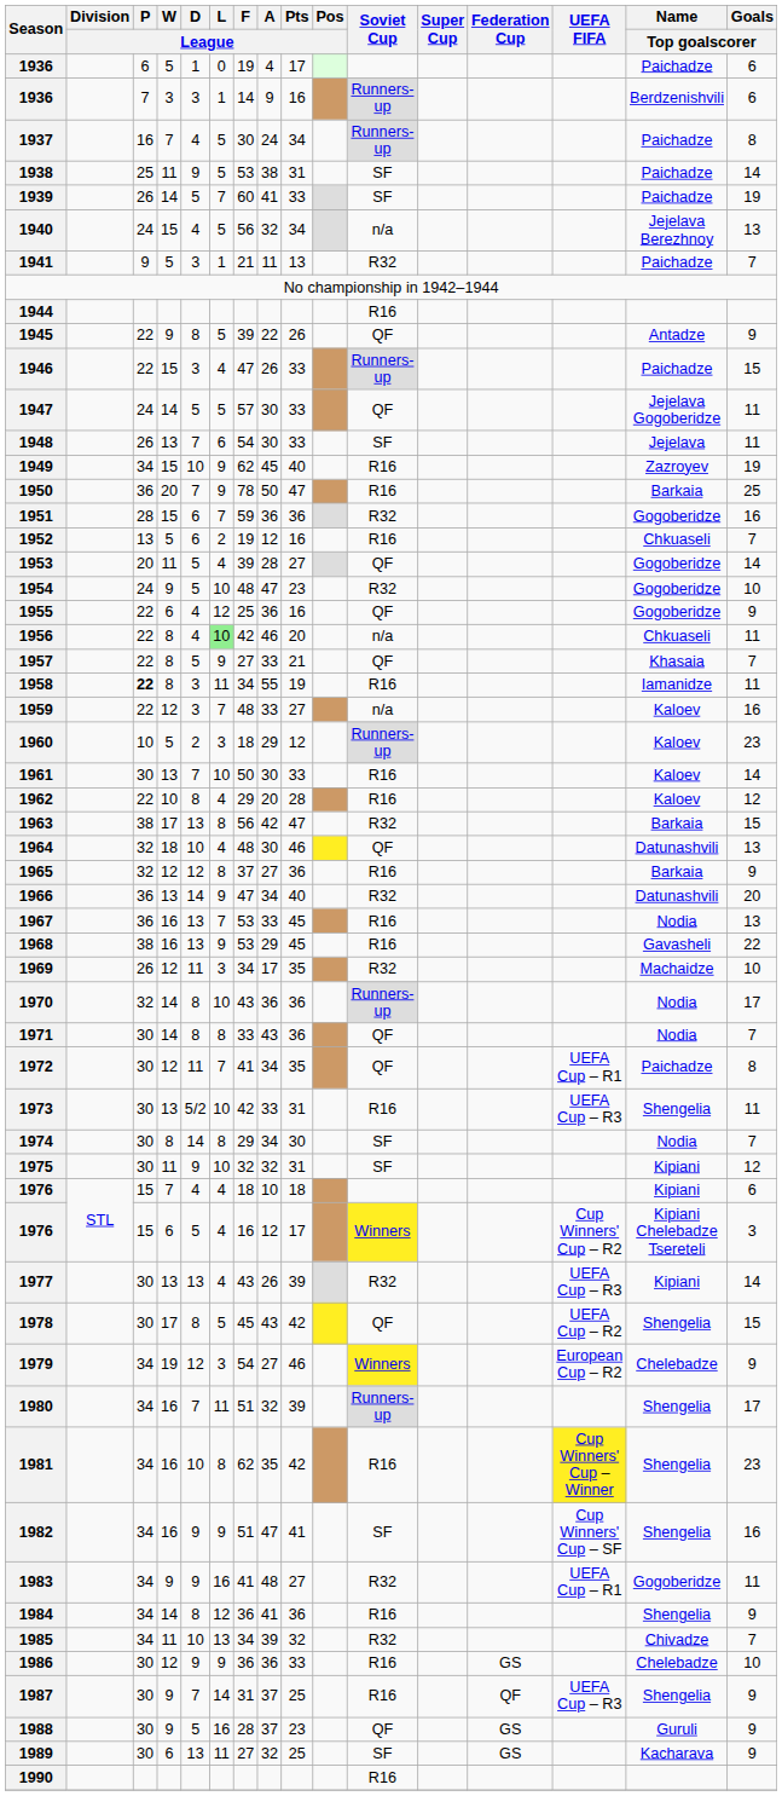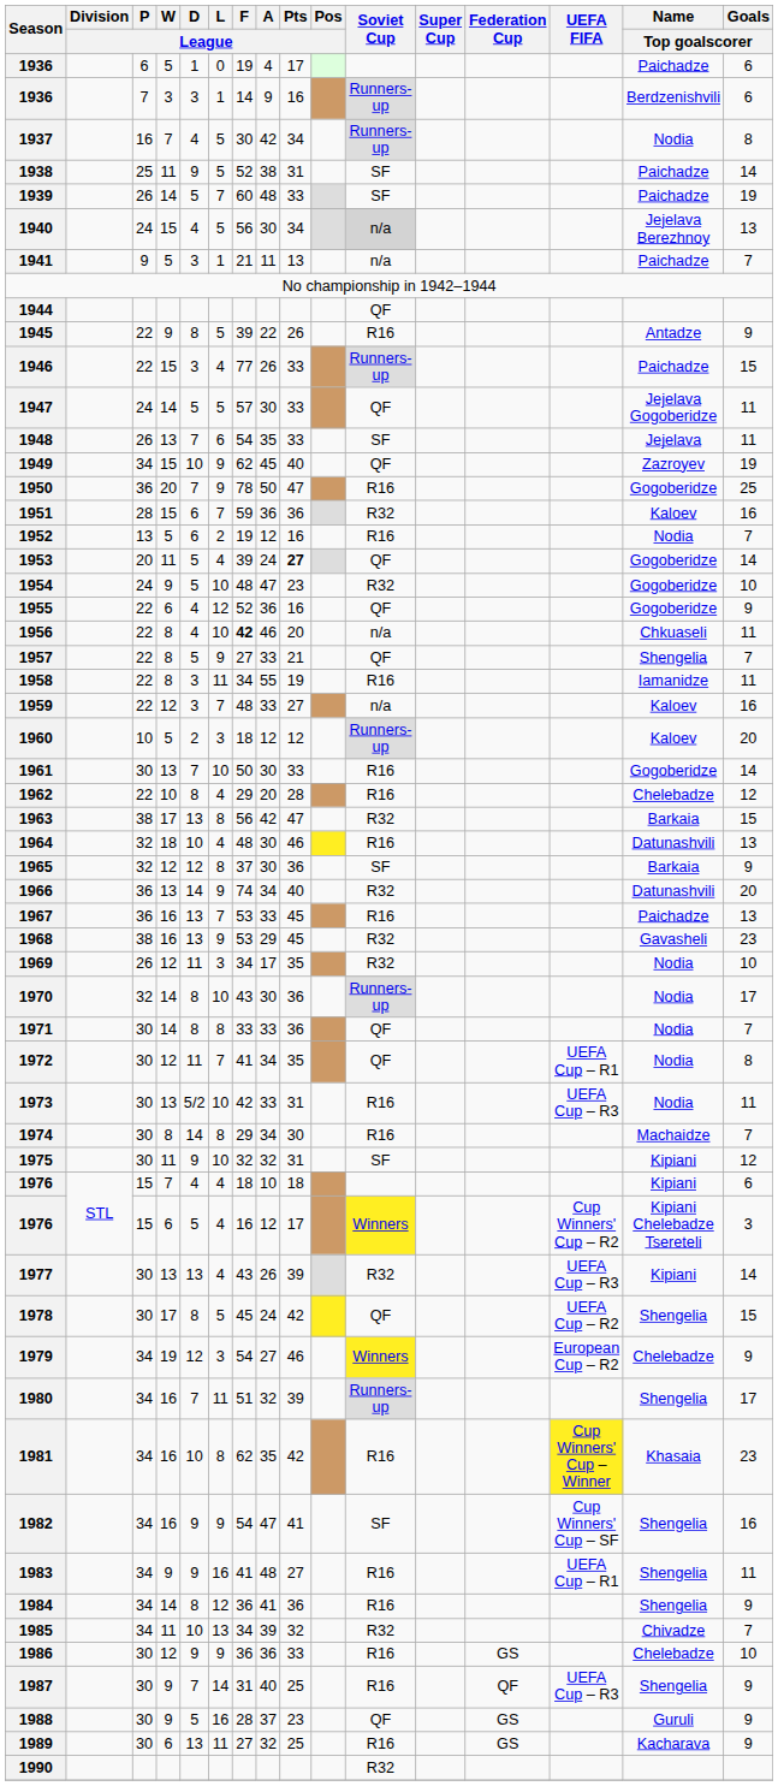 <table class="wikitable sortable" style="text-align: center">
 <tr>
 <th rowspan="2" scope="col">Season</th>
 <th scope="col">Division</th>
 <th width="20" scope="col">P</th>
 <th width="20" scope="col">W</th>
 <th width="20" scope="col">D</th>
 <th width="20" scope="col">L</th>
 <th width="20" scope="col">F</th>
 <th width="20" scope="col">A</th>
 <th width="20" scope="col">Pts</th>
 <th scope="col">Pos</th>
 <th rowspan="2" scope="col"><a href='#'>Soviet Cup</a></th>
 <th rowspan="2" scope="col"><a href='#'>Super Cup</a></th>
 <th rowspan="2" scope="col"><a href='#'>Federation Cup</a></th>
 <th rowspan="2" scope="col"><a href='#'>UEFA</a><br><a href='#'>FIFA</a></th>
 <th scope="col">Name</th>
 <th scope="col">Goals</th>
 </tr>
 <tr class="unsortable">
 <th colspan="9" scope="col"><a href='#'>League</a></th>
 <th colspan="2" scope="col">Top goalscorer</th>
 </tr>
 <tr>
 <th scope="row">1936</th>
 <td></td>
 <td>6</td>
 <td>5</td>
 <td>1</td>
 <td>0</td>
 <td>19</td>
 <td>4</td>
 <td>17</td>
 <td style="background-color:#DFD;"></td>
 <td></td>
 <td></td>
 <td></td>
 <td></td>
 <td><a href='#'>Paichadze</a></td>
 <td>6</td>
 </tr>
 <tr>
 <th scope="row">1936</th>
 <td></td>
 <td>7</td>
 <td>3</td>
 <td>3</td>
 <td>1</td>
 <td>14</td>
 <td>9</td>
 <td>16</td>
 <td style="background:#cc9966;"></td>
 <td style="background-color:#DDD"><a href='#'>Runners-up</a></td>
 <td></td>
 <td></td>
 <td></td>
 <td><a href='#'>Berdzenishvili</a></td>
 <td>6</td>
 </tr>
 <tr>
 <th scope="row">1937</th>
 <td></td>
 <td>16</td>
 <td>7</td>
 <td>4</td>
 <td>5</td>
 <td>30</td>
-<td>24</td>
+<td>42</td>
 <td>34</td>
 <td></td>
 <td style="background-color:#DDD"><a href='#'>Runners-up</a></td>
 <td></td>
 <td></td>
 <td></td>
-<td><a href='#'>Paichadze</a></td>
+<td><a href='#'>Nodia</a></td>
 <td>8</td>
 </tr>
 <tr>
 <th scope="row">1938</th>
 <td></td>
 <td>25</td>
 <td>11</td>
 <td>9</td>
 <td>5</td>
-<td>53</td>
+<td>52</td>
 <td>38</td>
 <td>31</td>
 <td></td>
 <td>SF</td>
 <td></td>
 <td></td>
 <td></td>
 <td><a href='#'>Paichadze</a></td>
 <td>14</td>
 </tr>
 <tr>
 <th scope="row">1939</th>
 <td></td>
 <td>26</td>
 <td>14</td>
 <td>5</td>
 <td>7</td>
 <td>60</td>
-<td>41</td>
+<td>48</td>
 <td>33</td>
 <td style="background-color:#DDD;"></td>
 <td>SF</td>
 <td></td>
 <td></td>
 <td></td>
 <td><a href='#'>Paichadze</a></td>
 <td>19</td>
 </tr>
 <tr>
 <th scope="row">1940</th>
 <td></td>
 <td>24</td>
 <td>15</td>
 <td>4</td>
 <td>5</td>
 <td>56</td>
-<td>32</td>
+<td>30</td>
 <td>34</td>
 <td style="background-color:#DDD;"></td>
-<td>n/a</td>
+<td style="background: lightgrey;">n/a</td>
 <td></td>
 <td></td>
 <td></td>
 <td><a href='#'>Jejelava</a><br><a href='#'>Berezhnoy</a></td>
 <td>13</td>
 </tr>
 <tr>
 <th scope="row">1941</th>
 <td></td>
 <td>9</td>
 <td>5</td>
 <td>3</td>
 <td>1</td>
 <td>21</td>
 <td>11</td>
 <td>13</td>
 <td></td>
-<td>R32</td>
+<td>n/a</td>
 <td></td>
 <td></td>
 <td></td>
 <td><a href='#'>Paichadze</a></td>
 <td>7</td>
 </tr>
 <tr>
 <td style="text-align:center;" colspan="16">No championship in 1942–1944</td>
 </tr>
 <tr>
 <th scope="row">1944</th>
 <td></td>
 <td></td>
 <td></td>
 <td></td>
 <td></td>
 <td></td>
 <td></td>
 <td></td>
 <td></td>
-<td>R16</td>
+<td>QF</td>
 <td></td>
 <td></td>
 <td></td>
 <td></td>
 <td></td>
 </tr>
 <tr>
 <th scope="row">1945</th>
 <td></td>
 <td>22</td>
 <td>9</td>
 <td>8</td>
 <td>5</td>
 <td>39</td>
 <td>22</td>
 <td>26</td>
 <td></td>
-<td>QF</td>
+<td>R16</td>
 <td></td>
 <td></td>
 <td></td>
 <td><a href='#'>Antadze</a></td>
 <td>9</td>
 </tr>
 <tr>
 <th scope="row">1946</th>
 <td></td>
 <td>22</td>
 <td>15</td>
 <td>3</td>
 <td>4</td>
-<td>47</td>
+<td>77</td>
 <td>26</td>
 <td>33</td>
 <td style="background:#cc9966;"></td>
 <td style="background-color:#DDD"><a href='#'>Runners-up</a></td>
 <td></td>
 <td></td>
 <td></td>
 <td><a href='#'>Paichadze</a></td>
 <td>15</td>
 </tr>
 <tr>
 <th scope="row">1947</th>
 <td></td>
 <td>24</td>
 <td>14</td>
 <td>5</td>
 <td>5</td>
 <td>57</td>
 <td>30</td>
 <td>33</td>
 <td style="background:#cc9966;"></td>
 <td>QF</td>
 <td></td>
 <td></td>
 <td></td>
 <td><a href='#'>Jejelava</a><br><a href='#'>Gogoberidze</a></td>
 <td>11</td>
 </tr>
 <tr>
 <th scope="row">1948</th>
 <td></td>
 <td>26</td>
 <td>13</td>
 <td>7</td>
 <td>6</td>
 <td>54</td>
-<td>30</td>
+<td>35</td>
 <td>33</td>
 <td></td>
 <td>SF</td>
 <td></td>
 <td></td>
 <td></td>
 <td><a href='#'>Jejelava</a></td>
 <td>11</td>
 </tr>
 <tr>
 <th scope="row">1949</th>
 <td></td>
 <td>34</td>
 <td>15</td>
 <td>10</td>
 <td>9</td>
 <td>62</td>
 <td>45</td>
 <td>40</td>
 <td></td>
-<td>R16</td>
+<td>QF</td>
 <td></td>
 <td></td>
 <td></td>
 <td><a href='#'>Zazroyev</a></td>
 <td>19</td>
 </tr>
 <tr>
 <th scope="row">1950</th>
 <td></td>
 <td>36</td>
 <td>20</td>
 <td>7</td>
 <td>9</td>
 <td>78</td>
 <td>50</td>
 <td>47</td>
 <td style="background:#cc9966;"></td>
 <td>R16</td>
 <td></td>
 <td></td>
 <td></td>
-<td><a href='#'>Barkaia</a></td>
+<td><a href='#'>Gogoberidze</a></td>
 <td>25</td>
 </tr>
 <tr>
 <th scope="row">1951</th>
 <td></td>
 <td>28</td>
 <td>15</td>
 <td>6</td>
 <td>7</td>
 <td>59</td>
 <td>36</td>
 <td>36</td>
 <td style="background-color:#DDD;"></td>
 <td>R32</td>
 <td></td>
 <td></td>
 <td></td>
-<td><a href='#'>Gogoberidze</a></td>
+<td><a href='#'>Kaloev</a></td>
 <td>16</td>
 </tr>
 <tr>
 <th scope="row">1952</th>
 <td></td>
 <td>13</td>
 <td>5</td>
 <td>6</td>
 <td>2</td>
 <td>19</td>
 <td>12</td>
 <td>16</td>
 <td></td>
 <td>R16</td>
 <td></td>
 <td></td>
 <td></td>
-<td><a href='#'>Chkuaseli</a></td>
+<td><a href='#'>Nodia</a></td>
 <td>7</td>
 </tr>
 <tr>
 <th scope="row">1953</th>
 <td></td>
 <td>20</td>
 <td>11</td>
 <td>5</td>
 <td>4</td>
 <td>39</td>
-<td>28</td>
-<td>27</td>
+<td>24</td>
+<td><strong>27</strong></td>
 <td style="background-color:#DDD;"></td>
 <td>QF</td>
 <td></td>
 <td></td>
 <td></td>
 <td><a href='#'>Gogoberidze</a></td>
 <td>14</td>
 </tr>
 <tr>
 <th scope="row">1954</th>
 <td></td>
 <td>24</td>
 <td>9</td>
 <td>5</td>
 <td>10</td>
 <td>48</td>
 <td>47</td>
 <td>23</td>
 <td></td>
 <td>R32</td>
 <td></td>
 <td></td>
 <td></td>
 <td><a href='#'>Gogoberidze</a></td>
 <td>10</td>
 </tr>
 <tr>
 <th scope="row">1955</th>
 <td></td>
 <td>22</td>
 <td>6</td>
 <td>4</td>
 <td>12</td>
-<td>25</td>
+<td>52</td>
 <td>36</td>
 <td>16</td>
 <td></td>
 <td>QF</td>
 <td></td>
 <td></td>
 <td></td>
 <td><a href='#'>Gogoberidze</a></td>
 <td>9</td>
 </tr>
 <tr>
 <th scope="row">1956</th>
 <td></td>
 <td>22</td>
 <td>8</td>
 <td>4</td>
-<td style="background: lightgreen;">10</td>
-<td>42</td>
+<td>10</td>
+<td><strong>42</strong></td>
 <td>46</td>
 <td>20</td>
 <td></td>
 <td>n/a</td>
 <td></td>
 <td></td>
 <td></td>
 <td><a href='#'>Chkuaseli</a></td>
 <td>11</td>
 </tr>
 <tr>
 <th scope="row">1957</th>
 <td></td>
 <td>22</td>
 <td>8</td>
 <td>5</td>
 <td>9</td>
 <td>27</td>
 <td>33</td>
 <td>21</td>
 <td></td>
 <td>QF</td>
 <td></td>
 <td></td>
 <td></td>
-<td><a href='#'>Khasaia</a></td>
+<td><a href='#'>Shengelia</a></td>
 <td>7</td>
 </tr>
 <tr>
 <th scope="row">1958</th>
 <td></td>
-<td><strong>22</strong></td>
+<td>22</td>
 <td>8</td>
 <td>3</td>
 <td>11</td>
 <td>34</td>
 <td>55</td>
 <td>19</td>
 <td></td>
 <td>R16</td>
 <td></td>
 <td></td>
 <td></td>
 <td><a href='#'>Iamanidze</a></td>
 <td>11</td>
 </tr>
 <tr>
 <th scope="row">1959</th>
 <td></td>
 <td>22</td>
 <td>12</td>
 <td>3</td>
 <td>7</td>
 <td>48</td>
 <td>33</td>
 <td>27</td>
 <td style="background:#cc9966;"></td>
 <td>n/a</td>
 <td></td>
 <td></td>
 <td></td>
 <td><a href='#'>Kaloev</a></td>
 <td>16</td>
 </tr>
 <tr>
 <th scope="row">1960</th>
 <td></td>
 <td>10</td>
 <td>5</td>
 <td>2</td>
 <td>3</td>
 <td>18</td>
-<td>29</td>
+<td>12</td>
 <td>12</td>
 <td></td>
 <td style="background-color:#DDD"><a href='#'>Runners-up</a></td>
 <td></td>
 <td></td>
 <td></td>
 <td><a href='#'>Kaloev</a></td>
-<td>23</td>
+<td>20</td>
 </tr>
 <tr>
 <th scope="row">1961</th>
 <td></td>
 <td>30</td>
 <td>13</td>
 <td>7</td>
 <td>10</td>
 <td>50</td>
 <td>30</td>
 <td>33</td>
 <td></td>
 <td>R16</td>
 <td></td>
 <td></td>
 <td></td>
-<td><a href='#'>Kaloev</a></td>
+<td><a href='#'>Gogoberidze</a></td>
 <td>14</td>
 </tr>
 <tr>
 <th scope="row">1962</th>
 <td></td>
 <td>22</td>
 <td>10</td>
 <td>8</td>
 <td>4</td>
 <td>29</td>
 <td>20</td>
 <td>28</td>
 <td style="background:#cc9966;"></td>
 <td>R16</td>
 <td></td>
 <td></td>
 <td></td>
-<td><a href='#'>Kaloev</a></td>
+<td><a href='#'>Chelebadze</a></td>
 <td>12</td>
 </tr>
 <tr>
 <th scope="row">1963</th>
 <td></td>
 <td>38</td>
 <td>17</td>
 <td>13</td>
 <td>8</td>
 <td>56</td>
 <td>42</td>
 <td>47</td>
 <td></td>
 <td>R32</td>
 <td></td>
 <td></td>
 <td></td>
 <td><a href='#'>Barkaia</a></td>
 <td>15</td>
 </tr>
 <tr>
 <th scope="row">1964</th>
 <td></td>
 <td>32</td>
 <td>18</td>
 <td>10</td>
 <td>4</td>
 <td>48</td>
 <td>30</td>
 <td>46</td>
 <td style="background-color:#FE2;"></td>
-<td>QF</td>
+<td>R16</td>
 <td></td>
 <td></td>
 <td></td>
 <td><a href='#'>Datunashvili</a></td>
 <td>13</td>
 </tr>
 <tr>
 <th scope="row">1965</th>
 <td></td>
 <td>32</td>
 <td>12</td>
 <td>12</td>
 <td>8</td>
 <td>37</td>
-<td>27</td>
+<td>30</td>
 <td>36</td>
 <td></td>
-<td>R16</td>
+<td>SF</td>
 <td></td>
 <td></td>
 <td></td>
 <td><a href='#'>Barkaia</a></td>
 <td>9</td>
 </tr>
 <tr>
 <th scope="row">1966</th>
 <td></td>
 <td>36</td>
 <td>13</td>
 <td>14</td>
 <td>9</td>
-<td>47</td>
+<td>74</td>
 <td>34</td>
 <td>40</td>
 <td></td>
 <td>R32</td>
 <td></td>
 <td></td>
 <td></td>
 <td><a href='#'>Datunashvili</a></td>
 <td>20</td>
 </tr>
 <tr>
 <th scope="row">1967</th>
 <td></td>
 <td>36</td>
 <td>16</td>
 <td>13</td>
 <td>7</td>
 <td>53</td>
 <td>33</td>
 <td>45</td>
 <td style="background:#cc9966;"></td>
 <td>R16</td>
 <td></td>
 <td></td>
 <td></td>
-<td><a href='#'>Nodia</a></td>
+<td><a href='#'>Paichadze</a></td>
 <td>13</td>
 </tr>
 <tr>
 <th scope="row">1968</th>
 <td></td>
 <td>38</td>
 <td>16</td>
 <td>13</td>
 <td>9</td>
 <td>53</td>
 <td>29</td>
 <td>45</td>
 <td></td>
-<td>R16</td>
+<td>R32</td>
 <td></td>
 <td></td>
 <td></td>
 <td><a href='#'>Gavasheli</a></td>
-<td>22</td>
+<td>23</td>
 </tr>
 <tr>
 <th scope="row">1969</th>
 <td></td>
 <td>26</td>
 <td>12</td>
 <td>11</td>
 <td>3</td>
 <td>34</td>
 <td>17</td>
 <td>35</td>
 <td style="background:#cc9966;"></td>
 <td>R32</td>
 <td></td>
 <td></td>
 <td></td>
-<td><a href='#'>Machaidze</a></td>
+<td><a href='#'>Nodia</a></td>
 <td>10</td>
 </tr>
 <tr>
 <th scope="row">1970</th>
 <td></td>
 <td>32</td>
 <td>14</td>
 <td>8</td>
 <td>10</td>
 <td>43</td>
-<td>36</td>
+<td>30</td>
 <td>36</td>
 <td></td>
 <td style="background-color:#DDD"><a href='#'>Runners-up</a></td>
 <td></td>
 <td></td>
 <td></td>
 <td><a href='#'>Nodia</a></td>
 <td>17</td>
 </tr>
 <tr>
 <th scope="row">1971</th>
 <td></td>
 <td>30</td>
 <td>14</td>
 <td>8</td>
 <td>8</td>
 <td>33</td>
-<td>43</td>
+<td>33</td>
 <td>36</td>
 <td style="background:#cc9966;"></td>
 <td>QF</td>
 <td></td>
 <td></td>
 <td></td>
 <td><a href='#'>Nodia</a></td>
 <td>7</td>
 </tr>
 <tr>
 <th scope="row">1972</th>
 <td></td>
 <td>30</td>
 <td>12</td>
 <td>11</td>
 <td>7</td>
 <td>41</td>
 <td>34</td>
 <td>35</td>
 <td style="background:#cc9966;"></td>
 <td>QF</td>
 <td></td>
 <td></td>
 <td><a href='#'>UEFA Cup</a> – R1</td>
-<td><a href='#'>Paichadze</a></td>
+<td><a href='#'>Nodia</a></td>
 <td>8</td>
 </tr>
 <tr>
 <th scope="row">1973</th>
 <td></td>
 <td>30</td>
 <td>13</td>
 <td>5/2</td>
 <td>10</td>
 <td>42</td>
 <td>33</td>
 <td>31</td>
 <td></td>
 <td>R16</td>
 <td></td>
 <td></td>
 <td><a href='#'>UEFA Cup</a> – R3</td>
-<td><a href='#'>Shengelia</a></td>
+<td><a href='#'>Nodia</a></td>
 <td>11</td>
 </tr>
 <tr>
 <th scope="row">1974</th>
 <td></td>
 <td>30</td>
 <td>8</td>
 <td>14</td>
 <td>8</td>
 <td>29</td>
 <td>34</td>
 <td>30</td>
 <td></td>
-<td>SF</td>
+<td>R16</td>
 <td></td>
 <td></td>
 <td></td>
-<td><a href='#'>Nodia</a></td>
+<td><a href='#'>Machaidze</a></td>
 <td>7</td>
 </tr>
 <tr>
 <th scope="row">1975</th>
 <td></td>
 <td>30</td>
 <td>11</td>
 <td>9</td>
 <td>10</td>
 <td>32</td>
 <td>32</td>
 <td>31</td>
 <td></td>
 <td>SF</td>
 <td></td>
 <td></td>
 <td></td>
 <td><a href='#'>Kipiani</a></td>
 <td>12</td>
 </tr>
 <tr>
 <th scope="row">1976</th>
 <td style="text-align:center;" rowspan="2"><a href='#'>STL</a></td>
 <td>15</td>
 <td>7</td>
 <td>4</td>
 <td>4</td>
 <td>18</td>
 <td>10</td>
 <td>18</td>
 <td style="background:#cc9966;"></td>
 <td></td>
 <td></td>
 <td></td>
 <td></td>
 <td><a href='#'>Kipiani</a></td>
 <td>6</td>
 </tr>
 <tr>
 <th scope="row">1976</th>
 <td>15</td>
 <td>6</td>
 <td>5</td>
 <td>4</td>
 <td>16</td>
 <td>12</td>
 <td>17</td>
 <td style="background:#cc9966;"></td>
 <td style="background-color:#FE2;"><a href='#'>Winners</a></td>
 <td></td>
 <td></td>
 <td><a href='#'>Cup Winners' Cup</a> – R2</td>
 <td><a href='#'>Kipiani</a><br><a href='#'>Chelebadze</a><br><a href='#'>Tsereteli</a></td>
 <td>3</td>
 </tr>
 <tr>
 <th scope="row">1977</th>
 <td></td>
 <td>30</td>
 <td>13</td>
 <td>13</td>
 <td>4</td>
 <td>43</td>
 <td>26</td>
 <td>39</td>
 <td style="background-color:#DDD;"></td>
 <td>R32</td>
 <td></td>
 <td></td>
 <td><a href='#'>UEFA Cup</a> – R3</td>
 <td><a href='#'>Kipiani</a></td>
 <td>14</td>
 </tr>
 <tr>
 <th scope="row">1978</th>
 <td></td>
 <td>30</td>
 <td>17</td>
 <td>8</td>
 <td>5</td>
 <td>45</td>
-<td>43</td>
+<td>24</td>
 <td>42</td>
 <td style="background-color:#FE2;"></td>
 <td>QF</td>
 <td></td>
 <td></td>
 <td><a href='#'>UEFA Cup</a> – R2</td>
 <td><a href='#'>Shengelia</a></td>
 <td>15</td>
 </tr>
 <tr>
 <th scope="row">1979</th>
 <td></td>
 <td>34</td>
 <td>19</td>
 <td>12</td>
 <td>3</td>
 <td>54</td>
 <td>27</td>
 <td>46</td>
 <td></td>
 <td style="background-color:#FE2;"><a href='#'>Winners</a></td>
 <td></td>
 <td></td>
 <td><a href='#'>European Cup</a> – R2</td>
 <td><a href='#'>Chelebadze</a></td>
 <td>9</td>
 </tr>
 <tr>
 <th scope="row">1980</th>
 <td></td>
 <td>34</td>
 <td>16</td>
 <td>7</td>
 <td>11</td>
 <td>51</td>
 <td>32</td>
 <td>39</td>
 <td></td>
 <td style="background-color:#DDD"><a href='#'>Runners-up</a></td>
 <td></td>
 <td></td>
 <td></td>
 <td><a href='#'>Shengelia</a></td>
 <td>17</td>
 </tr>
 <tr>
 <th scope="row">1981</th>
 <td></td>
 <td>34</td>
 <td>16</td>
 <td>10</td>
 <td>8</td>
 <td>62</td>
 <td>35</td>
 <td>42</td>
 <td style="background:#cc9966;"></td>
 <td>R16</td>
 <td></td>
 <td></td>
 <td style="background-color:#FE2;"><a href='#'>Cup Winners' Cup</a> – <a href='#'>Winner</a></td>
-<td><a href='#'>Shengelia</a></td>
+<td><a href='#'>Khasaia</a></td>
 <td>23</td>
 </tr>
 <tr>
 <th scope="row">1982</th>
 <td></td>
 <td>34</td>
 <td>16</td>
 <td>9</td>
 <td>9</td>
-<td>51</td>
+<td>54</td>
 <td>47</td>
 <td>41</td>
 <td></td>
 <td>SF</td>
 <td></td>
 <td></td>
 <td><a href='#'>Cup Winners' Cup</a> – SF</td>
 <td><a href='#'>Shengelia</a></td>
 <td>16</td>
 </tr>
 <tr>
 <th scope="row">1983</th>
 <td></td>
 <td>34</td>
 <td>9</td>
 <td>9</td>
 <td>16</td>
 <td>41</td>
 <td>48</td>
 <td>27</td>
 <td></td>
-<td>R32</td>
+<td>R16</td>
 <td></td>
 <td></td>
 <td><a href='#'>UEFA Cup</a> – R1</td>
-<td><a href='#'>Gogoberidze</a></td>
+<td><a href='#'>Shengelia</a></td>
 <td>11</td>
 </tr>
 <tr>
 <th scope="row">1984</th>
 <td></td>
 <td>34</td>
 <td>14</td>
 <td>8</td>
 <td>12</td>
 <td>36</td>
 <td>41</td>
 <td>36</td>
 <td></td>
 <td>R16</td>
 <td></td>
 <td></td>
 <td></td>
 <td><a href='#'>Shengelia</a></td>
 <td>9</td>
 </tr>
 <tr>
 <th scope="row">1985</th>
 <td></td>
 <td>34</td>
 <td>11</td>
 <td>10</td>
 <td>13</td>
 <td>34</td>
 <td>39</td>
 <td>32</td>
 <td></td>
 <td>R32</td>
 <td></td>
 <td></td>
 <td></td>
 <td><a href='#'>Chivadze</a></td>
 <td>7</td>
 </tr>
 <tr>
 <th scope="row">1986</th>
 <td></td>
 <td>30</td>
 <td>12</td>
 <td>9</td>
 <td>9</td>
 <td>36</td>
 <td>36</td>
 <td>33</td>
 <td></td>
 <td>R16</td>
 <td></td>
 <td>GS</td>
 <td></td>
 <td><a href='#'>Chelebadze</a></td>
 <td>10</td>
 </tr>
 <tr>
 <th scope="row">1987</th>
 <td></td>
 <td>30</td>
 <td>9</td>
 <td>7</td>
 <td>14</td>
 <td>31</td>
-<td>37</td>
+<td>40</td>
 <td>25</td>
 <td></td>
 <td>R16</td>
 <td></td>
 <td>QF</td>
 <td><a href='#'>UEFA Cup</a> – R3</td>
 <td><a href='#'>Shengelia</a></td>
 <td>9</td>
 </tr>
 <tr>
 <th scope="row">1988</th>
 <td></td>
 <td>30</td>
 <td>9</td>
 <td>5</td>
 <td>16</td>
 <td>28</td>
 <td>37</td>
 <td>23</td>
 <td></td>
 <td>QF</td>
 <td></td>
 <td>GS</td>
 <td></td>
 <td><a href='#'>Guruli</a></td>
 <td>9</td>
 </tr>
 <tr>
 <th scope="row">1989</th>
 <td></td>
 <td>30</td>
 <td>6</td>
 <td>13</td>
 <td>11</td>
 <td>27</td>
 <td>32</td>
 <td>25</td>
 <td></td>
-<td>SF</td>
+<td>R16</td>
 <td></td>
 <td>GS</td>
 <td></td>
 <td><a href='#'>Kacharava</a></td>
 <td>9</td>
 </tr>
 <tr>
 <th scope="row">1990</th>
 <td></td>
 <td></td>
 <td></td>
 <td></td>
 <td></td>
 <td></td>
 <td></td>
 <td></td>
 <td></td>
-<td>R16</td>
+<td>R32</td>
 <td></td>
 <td></td>
 <td></td>
 <td></td>
 <td></td>
 </tr>
 <tr>
 </tr>
 </table>
